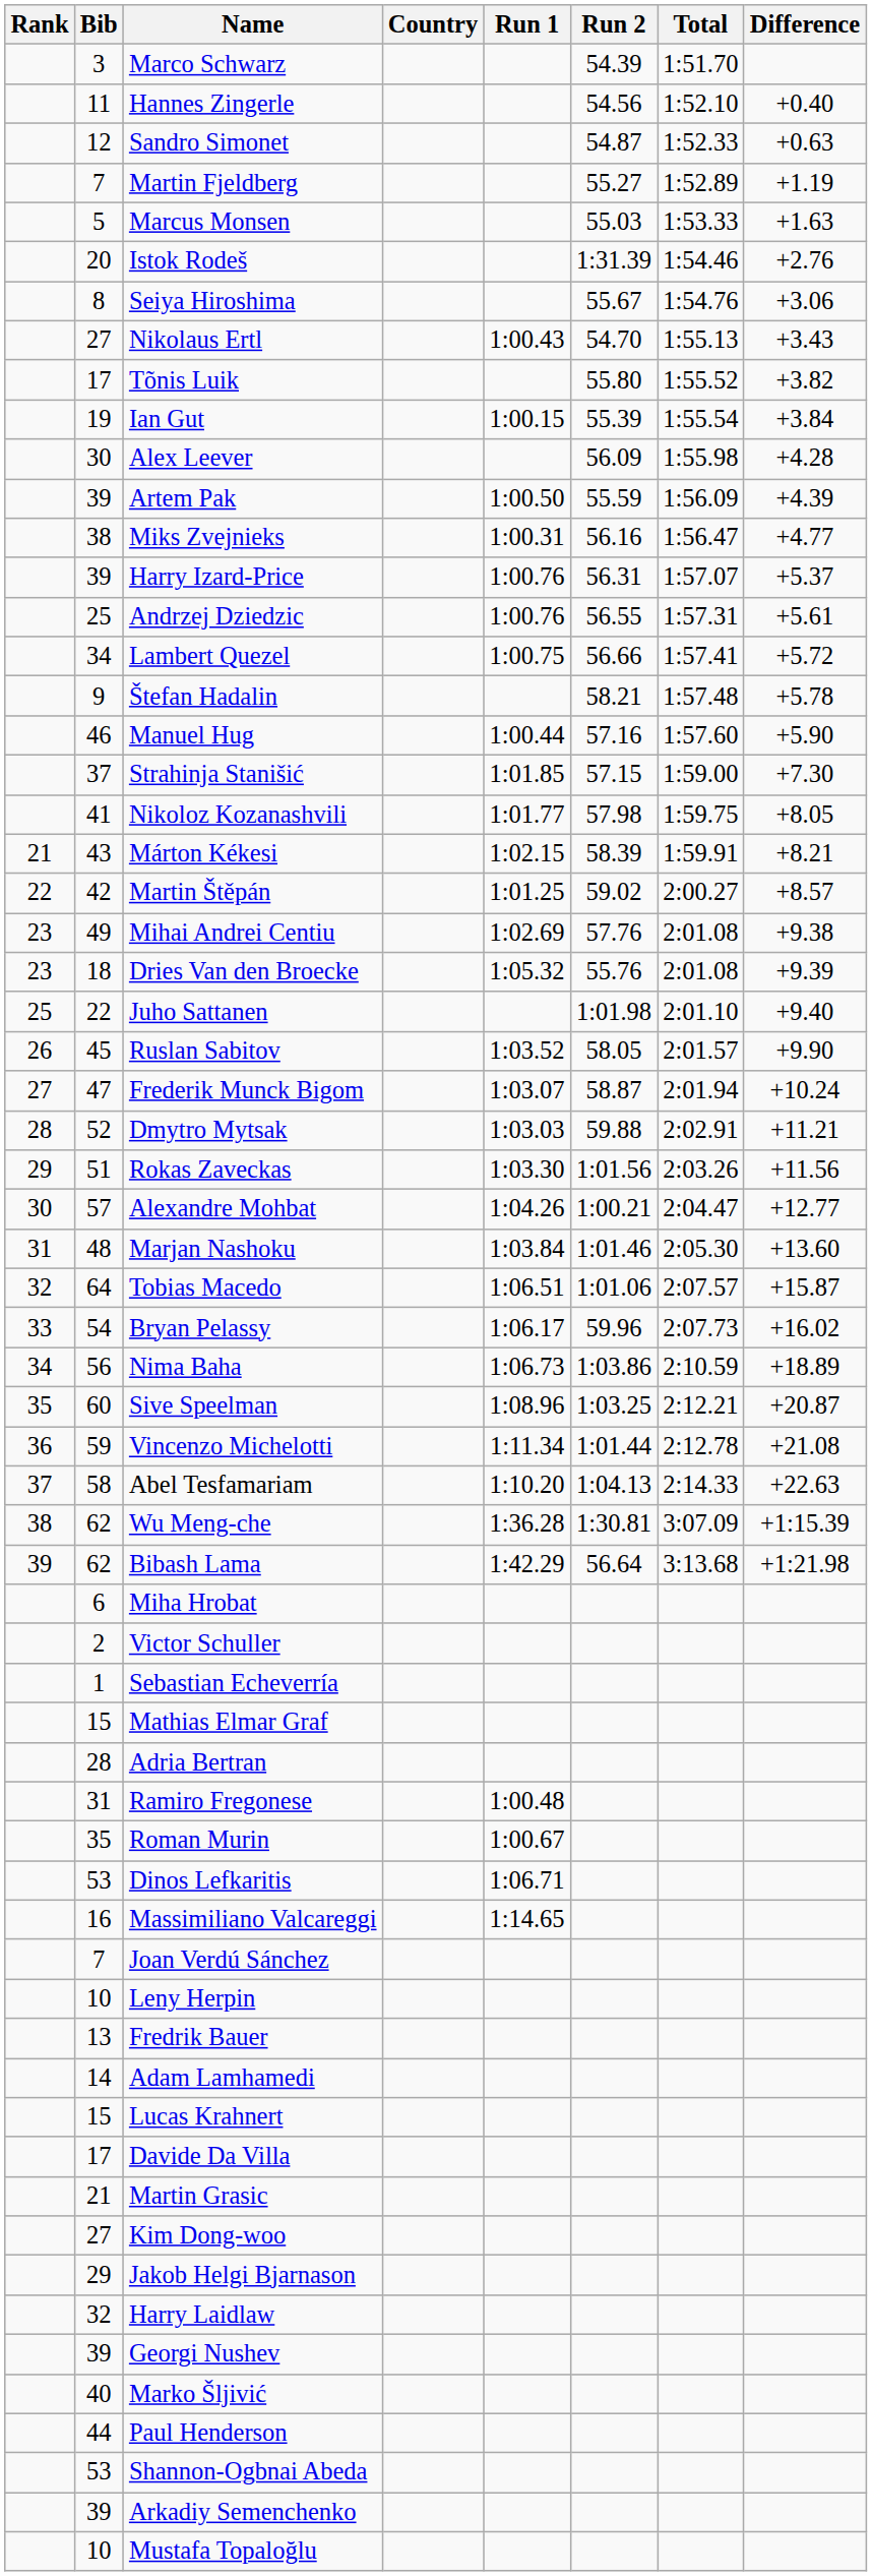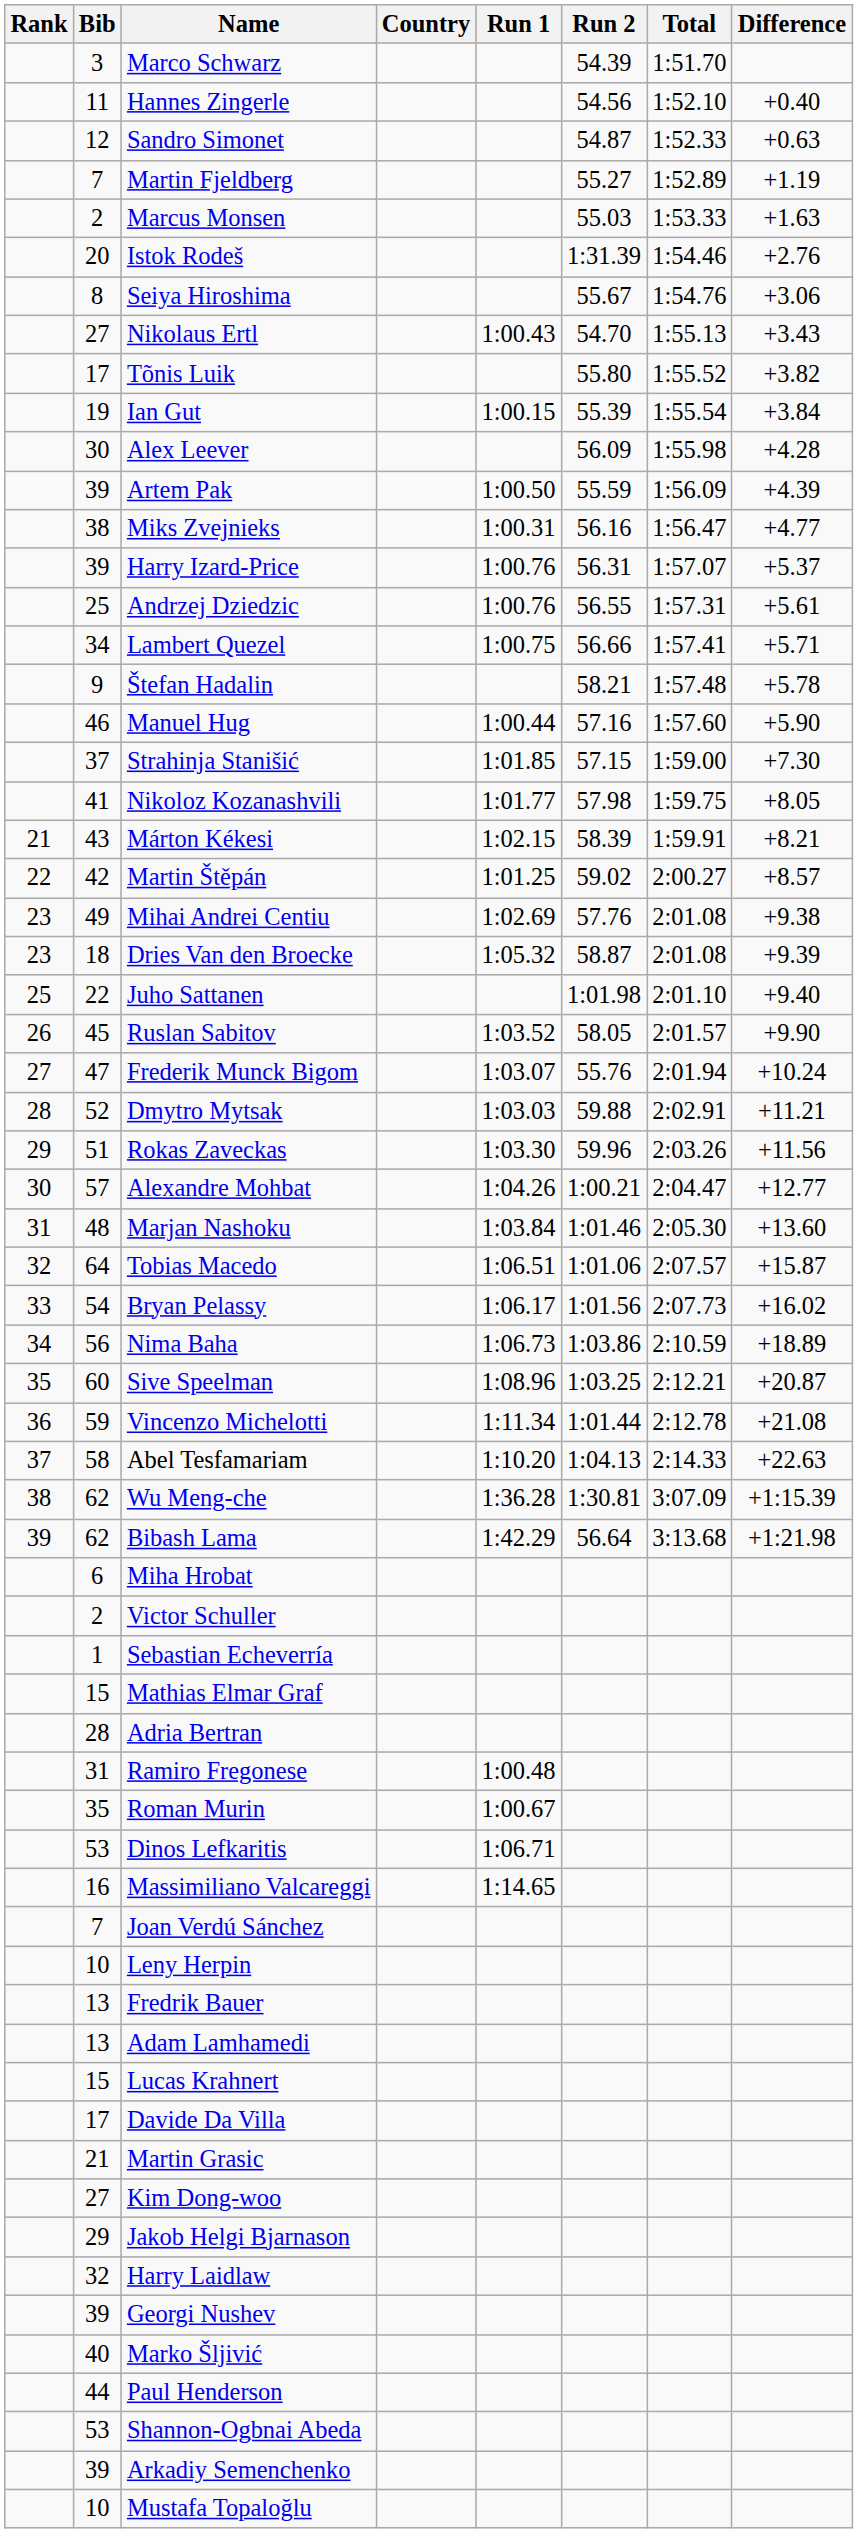 <table class="wikitable sortable" style="text-align:center">
 <tr>
 <th>Rank</th>
 <th>Bib</th>
 <th>Name</th>
 <th>Country</th>
 <th>Run 1</th>
 <th>Run 2</th>
 <th>Total</th>
 <th>Difference</th>
 </tr>
 <tr>
 <td></td>
 <td>3</td>
 <td align=left><a href='#'>Marco Schwarz</a></td>
 <td align=left></td>
 <td></td>
 <td>54.39</td>
 <td>1:51.70</td>
 <td></td>
 </tr>
 <tr>
 <td></td>
 <td>11</td>
 <td align=left><a href='#'>Hannes Zingerle</a></td>
 <td align=left></td>
 <td></td>
 <td>54.56</td>
 <td>1:52.10</td>
 <td>+0.40</td>
 </tr>
 <tr>
 <td></td>
 <td>12</td>
 <td align=left><a href='#'>Sandro Simonet</a></td>
 <td align=left></td>
 <td></td>
 <td>54.87</td>
 <td>1:52.33</td>
 <td>+0.63</td>
 </tr>
 <tr>
 <td></td>
 <td>7</td>
 <td align=left><a href='#'>Martin Fjeldberg</a></td>
 <td align=left></td>
 <td></td>
 <td>55.27</td>
 <td>1:52.89</td>
 <td>+1.19</td>
 </tr>
 <tr>
 <td></td>
-<td>5</td>
+<td>2</td>
 <td align=left><a href='#'>Marcus Monsen</a></td>
 <td align=left></td>
 <td></td>
 <td>55.03</td>
 <td>1:53.33</td>
 <td>+1.63</td>
 </tr>
 <tr>
 <td></td>
 <td>20</td>
 <td align=left><a href='#'>Istok Rodeš</a></td>
 <td align=left></td>
 <td></td>
 <td>1:31.39</td>
 <td>1:54.46</td>
 <td>+2.76</td>
 </tr>
 <tr>
 <td></td>
 <td>8</td>
 <td align=left><a href='#'>Seiya Hiroshima</a></td>
 <td align=left></td>
 <td></td>
 <td>55.67</td>
 <td>1:54.76</td>
 <td>+3.06</td>
 </tr>
 <tr>
 <td></td>
 <td>27</td>
 <td align=left><a href='#'>Nikolaus Ertl</a></td>
 <td align=left></td>
 <td>1:00.43</td>
 <td>54.70</td>
 <td>1:55.13</td>
 <td>+3.43</td>
 </tr>
 <tr>
 <td></td>
 <td>17</td>
 <td align=left><a href='#'>Tõnis Luik</a></td>
 <td align=left></td>
 <td></td>
 <td>55.80</td>
 <td>1:55.52</td>
 <td>+3.82</td>
 </tr>
 <tr>
 <td></td>
 <td>19</td>
 <td align=left><a href='#'>Ian Gut</a></td>
 <td align=left></td>
 <td>1:00.15</td>
 <td>55.39</td>
 <td>1:55.54</td>
 <td>+3.84</td>
 </tr>
 <tr>
 <td></td>
 <td>30</td>
 <td align=left><a href='#'>Alex Leever</a></td>
 <td align=left></td>
 <td></td>
 <td>56.09</td>
 <td>1:55.98</td>
 <td>+4.28</td>
 </tr>
 <tr>
 <td></td>
 <td>39</td>
 <td align=left><a href='#'>Artem Pak</a></td>
 <td align=left></td>
 <td>1:00.50</td>
 <td>55.59</td>
 <td>1:56.09</td>
 <td>+4.39</td>
 </tr>
 <tr>
 <td></td>
 <td>38</td>
 <td align=left><a href='#'>Miks Zvejnieks</a></td>
 <td align=left></td>
 <td>1:00.31</td>
 <td>56.16</td>
 <td>1:56.47</td>
 <td>+4.77</td>
 </tr>
 <tr>
 <td></td>
 <td>39</td>
 <td align=left><a href='#'>Harry Izard-Price</a></td>
 <td align=left></td>
 <td>1:00.76</td>
 <td>56.31</td>
 <td>1:57.07</td>
 <td>+5.37</td>
 </tr>
 <tr>
 <td></td>
 <td>25</td>
 <td align=left><a href='#'>Andrzej Dziedzic</a></td>
 <td align=left></td>
 <td>1:00.76</td>
 <td>56.55</td>
 <td>1:57.31</td>
 <td>+5.61</td>
 </tr>
 <tr>
 <td></td>
 <td>34</td>
 <td align=left><a href='#'>Lambert Quezel</a></td>
 <td align=left></td>
 <td>1:00.75</td>
 <td>56.66</td>
 <td>1:57.41</td>
-<td>+5.72</td>
+<td>+5.71</td>
 </tr>
 <tr>
 <td></td>
 <td>9</td>
 <td align=left><a href='#'>Štefan Hadalin</a></td>
 <td align=left></td>
 <td></td>
 <td>58.21</td>
 <td>1:57.48</td>
 <td>+5.78</td>
 </tr>
 <tr>
 <td></td>
 <td>46</td>
 <td align=left><a href='#'>Manuel Hug</a></td>
 <td align=left></td>
 <td>1:00.44</td>
 <td>57.16</td>
 <td>1:57.60</td>
 <td>+5.90</td>
 </tr>
 <tr>
 <td></td>
 <td>37</td>
 <td align=left><a href='#'>Strahinja Stanišić</a></td>
 <td align=left></td>
 <td>1:01.85</td>
 <td>57.15</td>
 <td>1:59.00</td>
 <td>+7.30</td>
 </tr>
 <tr>
 <td></td>
 <td>41</td>
 <td align=left><a href='#'>Nikoloz Kozanashvili</a></td>
 <td align=left></td>
 <td>1:01.77</td>
 <td>57.98</td>
 <td>1:59.75</td>
 <td>+8.05</td>
 </tr>
 <tr>
 <td>21</td>
 <td>43</td>
 <td align=left><a href='#'>Márton Kékesi</a></td>
 <td align=left></td>
 <td>1:02.15</td>
 <td>58.39</td>
 <td>1:59.91</td>
 <td>+8.21</td>
 </tr>
 <tr>
 <td>22</td>
 <td>42</td>
 <td align=left><a href='#'>Martin Štěpán</a></td>
 <td align=left></td>
 <td>1:01.25</td>
 <td>59.02</td>
 <td>2:00.27</td>
 <td>+8.57</td>
 </tr>
 <tr>
 <td>23</td>
 <td>49</td>
 <td align=left><a href='#'>Mihai Andrei Centiu</a></td>
 <td align=left></td>
 <td>1:02.69</td>
 <td>57.76</td>
 <td>2:01.08</td>
 <td>+9.38</td>
 </tr>
 <tr>
 <td>23</td>
 <td>18</td>
 <td align=left><a href='#'>Dries Van den Broecke</a></td>
 <td align=left></td>
 <td>1:05.32</td>
-<td>55.76</td>
+<td>58.87</td>
 <td>2:01.08</td>
 <td>+9.39</td>
 </tr>
 <tr>
 <td>25</td>
 <td>22</td>
 <td align=left><a href='#'>Juho Sattanen</a></td>
 <td align=left></td>
 <td></td>
 <td>1:01.98</td>
 <td>2:01.10</td>
 <td>+9.40</td>
 </tr>
 <tr>
 <td>26</td>
 <td>45</td>
 <td align=left><a href='#'>Ruslan Sabitov</a></td>
 <td align=left></td>
 <td>1:03.52</td>
 <td>58.05</td>
 <td>2:01.57</td>
 <td>+9.90</td>
 </tr>
 <tr>
 <td>27</td>
 <td>47</td>
 <td align=left><a href='#'>Frederik Munck Bigom</a></td>
 <td align=left></td>
 <td>1:03.07</td>
-<td>58.87</td>
+<td>55.76</td>
 <td>2:01.94</td>
 <td>+10.24</td>
 </tr>
 <tr>
 <td>28</td>
 <td>52</td>
 <td align=left><a href='#'>Dmytro Mytsak</a></td>
 <td align=left></td>
 <td>1:03.03</td>
 <td>59.88</td>
 <td>2:02.91</td>
 <td>+11.21</td>
 </tr>
 <tr>
 <td>29</td>
 <td>51</td>
 <td align=left><a href='#'>Rokas Zaveckas</a></td>
 <td align=left></td>
 <td>1:03.30</td>
-<td>1:01.56</td>
+<td>59.96</td>
 <td>2:03.26</td>
 <td>+11.56</td>
 </tr>
 <tr>
 <td>30</td>
 <td>57</td>
 <td align=left><a href='#'>Alexandre Mohbat</a></td>
 <td align=left></td>
 <td>1:04.26</td>
 <td>1:00.21</td>
 <td>2:04.47</td>
 <td>+12.77</td>
 </tr>
 <tr>
 <td>31</td>
 <td>48</td>
 <td align=left><a href='#'>Marjan Nashoku</a></td>
 <td align=left></td>
 <td>1:03.84</td>
 <td>1:01.46</td>
 <td>2:05.30</td>
 <td>+13.60</td>
 </tr>
 <tr>
 <td>32</td>
 <td>64</td>
 <td align=left><a href='#'>Tobias Macedo</a></td>
 <td align=left></td>
 <td>1:06.51</td>
 <td>1:01.06</td>
 <td>2:07.57</td>
 <td>+15.87</td>
 </tr>
 <tr>
 <td>33</td>
 <td>54</td>
 <td align=left><a href='#'>Bryan Pelassy</a></td>
 <td align=left></td>
 <td>1:06.17</td>
-<td>59.96</td>
+<td>1:01.56</td>
 <td>2:07.73</td>
 <td>+16.02</td>
 </tr>
 <tr>
 <td>34</td>
 <td>56</td>
 <td align=left><a href='#'>Nima Baha</a></td>
 <td align=left></td>
 <td>1:06.73</td>
 <td>1:03.86</td>
 <td>2:10.59</td>
 <td>+18.89</td>
 </tr>
 <tr>
 <td>35</td>
 <td>60</td>
 <td align=left><a href='#'>Sive Speelman</a></td>
 <td align=left></td>
 <td>1:08.96</td>
 <td>1:03.25</td>
 <td>2:12.21</td>
 <td>+20.87</td>
 </tr>
 <tr>
 <td>36</td>
 <td>59</td>
 <td align=left><a href='#'>Vincenzo Michelotti</a></td>
 <td align=left></td>
 <td>1:11.34</td>
 <td>1:01.44</td>
 <td>2:12.78</td>
 <td>+21.08</td>
 </tr>
 <tr>
 <td>37</td>
 <td>58</td>
 <td align=left>Abel Tesfamariam</td>
 <td align=left></td>
 <td>1:10.20</td>
 <td>1:04.13</td>
 <td>2:14.33</td>
 <td>+22.63</td>
 </tr>
 <tr>
 <td>38</td>
 <td>62</td>
 <td align=left><a href='#'>Wu Meng-che</a></td>
 <td align=left></td>
 <td>1:36.28</td>
 <td>1:30.81</td>
 <td>3:07.09</td>
 <td>+1:15.39</td>
 </tr>
 <tr>
 <td>39</td>
 <td>62</td>
 <td align=left><a href='#'>Bibash Lama</a></td>
 <td align=left></td>
 <td>1:42.29</td>
 <td>56.64</td>
 <td>3:13.68</td>
 <td>+1:21.98</td>
 </tr>
 <tr>
 <td></td>
 <td>6</td>
 <td align=left><a href='#'>Miha Hrobat</a></td>
 <td align=left></td>
 <td></td>
 <td></td>
 <td></td>
 <td></td>
 </tr>
 <tr>
 <td></td>
 <td>2</td>
 <td align=left><a href='#'>Victor Schuller</a></td>
 <td align=left></td>
 <td></td>
 <td></td>
 <td></td>
 <td></td>
 </tr>
 <tr>
 <td></td>
 <td>1</td>
 <td align=left><a href='#'>Sebastian Echeverría</a></td>
 <td align=left></td>
 <td></td>
 <td></td>
 <td></td>
 <td></td>
 </tr>
 <tr>
 <td></td>
 <td>15</td>
 <td align=left><a href='#'>Mathias Elmar Graf</a></td>
 <td align=left></td>
 <td></td>
 <td></td>
 <td></td>
 <td></td>
 </tr>
 <tr>
 <td></td>
 <td>28</td>
 <td align=left><a href='#'>Adria Bertran</a></td>
 <td align=left></td>
 <td></td>
 <td></td>
 <td></td>
 <td></td>
 </tr>
 <tr>
 <td></td>
 <td>31</td>
 <td align=left><a href='#'>Ramiro Fregonese</a></td>
 <td align=left></td>
 <td>1:00.48</td>
 <td></td>
 <td></td>
 <td></td>
 </tr>
 <tr>
 <td></td>
 <td>35</td>
 <td align=left><a href='#'>Roman Murin</a></td>
 <td align=left></td>
 <td>1:00.67</td>
 <td></td>
 <td></td>
 <td></td>
 </tr>
 <tr>
 <td></td>
 <td>53</td>
 <td align=left><a href='#'>Dinos Lefkaritis</a></td>
 <td align=left></td>
 <td>1:06.71</td>
 <td></td>
 <td></td>
 <td></td>
 </tr>
 <tr>
 <td></td>
 <td>16</td>
 <td align=left><a href='#'>Massimiliano Valcareggi</a></td>
 <td align=left></td>
 <td>1:14.65</td>
 <td></td>
 <td></td>
 <td></td>
 </tr>
 <tr>
 <td></td>
 <td>7</td>
 <td align=left><a href='#'>Joan Verdú Sánchez</a></td>
 <td align=left></td>
 <td></td>
 <td></td>
 <td></td>
 <td></td>
 </tr>
 <tr>
 <td></td>
 <td>10</td>
 <td align=left><a href='#'>Leny Herpin</a></td>
 <td align=left></td>
 <td></td>
 <td></td>
 <td></td>
 <td></td>
 </tr>
 <tr>
 <td></td>
 <td>13</td>
 <td align=left><a href='#'>Fredrik Bauer</a></td>
 <td align=left></td>
 <td></td>
 <td></td>
 <td></td>
 <td></td>
 </tr>
 <tr>
 <td></td>
-<td>14</td>
+<td>13</td>
 <td align=left><a href='#'>Adam Lamhamedi</a></td>
 <td align=left></td>
 <td></td>
 <td></td>
 <td></td>
 <td></td>
 </tr>
 <tr>
 <td></td>
 <td>15</td>
 <td align=left><a href='#'>Lucas Krahnert</a></td>
 <td align=left></td>
 <td></td>
 <td></td>
 <td></td>
 <td></td>
 </tr>
 <tr>
 <td></td>
 <td>17</td>
 <td align=left><a href='#'>Davide Da Villa</a></td>
 <td align=left></td>
 <td></td>
 <td></td>
 <td></td>
 <td></td>
 </tr>
 <tr>
 <td></td>
 <td>21</td>
 <td align=left><a href='#'>Martin Grasic</a></td>
 <td align=left></td>
 <td></td>
 <td></td>
 <td></td>
 <td></td>
 </tr>
 <tr>
 <td></td>
 <td>27</td>
 <td align=left><a href='#'>Kim Dong-woo</a></td>
 <td align=left></td>
 <td></td>
 <td></td>
 <td></td>
 <td></td>
 </tr>
 <tr>
 <td></td>
 <td>29</td>
 <td align=left><a href='#'>Jakob Helgi Bjarnason</a></td>
 <td align=left></td>
 <td></td>
 <td></td>
 <td></td>
 <td></td>
 </tr>
 <tr>
 <td></td>
 <td>32</td>
 <td align=left><a href='#'>Harry Laidlaw</a></td>
 <td align=left></td>
 <td></td>
 <td></td>
 <td></td>
 <td></td>
 </tr>
 <tr>
 <td></td>
 <td>39</td>
 <td align=left><a href='#'>Georgi Nushev</a></td>
 <td align=left></td>
 <td></td>
 <td></td>
 <td></td>
 <td></td>
 </tr>
 <tr>
 <td></td>
 <td>40</td>
 <td align=left><a href='#'>Marko Šljivić</a></td>
 <td align=left></td>
 <td></td>
 <td></td>
 <td></td>
 <td></td>
 </tr>
 <tr>
 <td></td>
 <td>44</td>
 <td align=left><a href='#'>Paul Henderson</a></td>
 <td align=left></td>
 <td></td>
 <td></td>
 <td></td>
 <td></td>
 </tr>
 <tr>
 <td></td>
 <td>53</td>
 <td align=left><a href='#'>Shannon-Ogbnai Abeda</a></td>
 <td align=left></td>
 <td></td>
 <td></td>
 <td></td>
 <td></td>
 </tr>
 <tr>
 <td></td>
 <td>39</td>
 <td align=left><a href='#'>Arkadiy Semenchenko</a></td>
 <td align=left></td>
 <td></td>
 <td></td>
 <td></td>
 <td></td>
 </tr>
 <tr>
 <td></td>
 <td>10</td>
 <td align=left><a href='#'>Mustafa Topaloğlu</a></td>
 <td align=left></td>
 <td></td>
 <td></td>
 <td></td>
 <td></td>
 </tr>
 </table>
